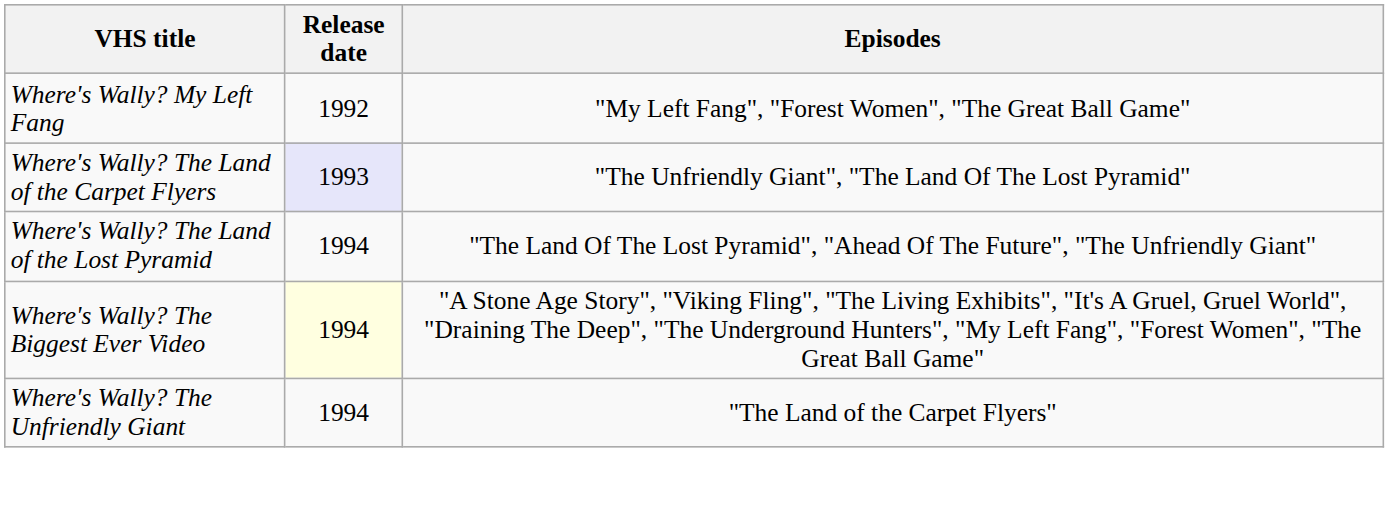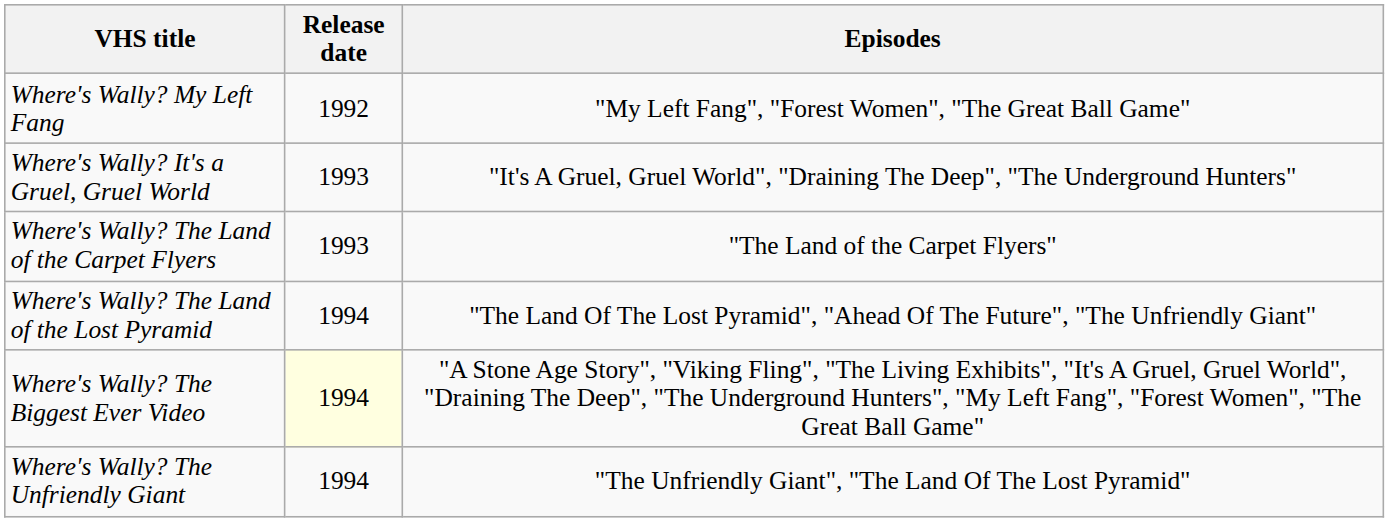 <table class="wikitable">
 <tr>
 <th>VHS title</th>
 <th>Release date</th>
 <th>Episodes</th>
 </tr>
 <tr>
 <td><em>Where's Wally? My Left Fang</em></td>
 <td align="center">1992</td>
 <td align="center">"My Left Fang", "Forest Women", "The Great Ball Game"</td>
 </tr>
 <tr>
+<td><em>Where's Wally? It's a Gruel, Gruel World</em></td>
+<td align="center">1993</td>
+<td align="center">"It's A Gruel, Gruel World", "Draining The Deep", "The Underground Hunters"</td>
+</tr>
+<tr>
 <td><em>Where's Wally? The Land of the Carpet Flyers</em></td>
-<td align="center" style="background: lavender;">1993</td>
-<td align="center">"The Unfriendly Giant", "The Land Of The Lost Pyramid"</td>
+<td align="center">1993</td>
+<td align="center">"The Land of the Carpet Flyers"</td>
 </tr>
 <tr>
 <td><em>Where's Wally? The Land of the Lost Pyramid</em></td>
 <td align="center">1994</td>
 <td align="center">"The Land Of The Lost Pyramid", "Ahead Of The Future", "The Unfriendly Giant"</td>
 </tr>
 <tr>
 <td><em>Where's Wally? The Biggest Ever Video</em></td>
 <td align="center" style="background: lightyellow;">1994</td>
 <td align="center">"A Stone Age Story", "Viking Fling", "The Living Exhibits", "It's A Gruel, Gruel World", "Draining The Deep", "The Underground Hunters", "My Left Fang", "Forest Women", "The Great Ball Game"</td>
 </tr>
 <tr>
 <td><em>Where's Wally? The Unfriendly Giant</em></td>
 <td align="center">1994</td>
-<td align="center">"The Land of the Carpet Flyers"</td>
+<td align="center">"The Unfriendly Giant", "The Land Of The Lost Pyramid"</td>
 </tr>
 </table>
